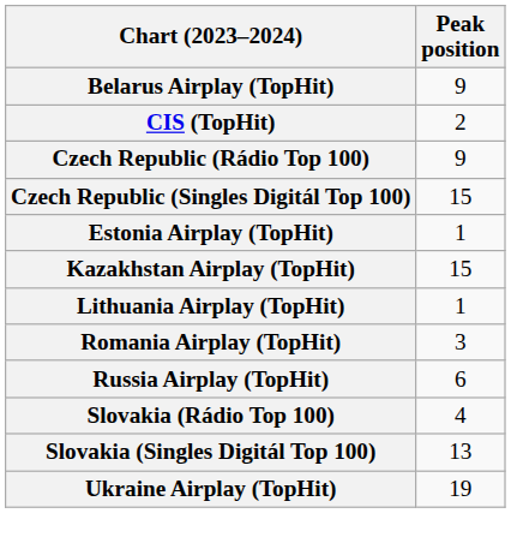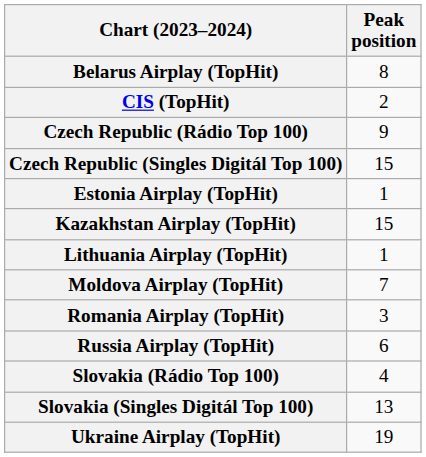 <table class="wikitable sortable plainrowheaders" style="text-align:center">
 <tr>
 <th scope="col">Chart (2023–2024)</th>
 <th scope="col">Peak<br>position</th>
 </tr>
 <tr>
 <th scope="row">Belarus Airplay (TopHit)</th>
-<td>9</td>
+<td>8</td>
 </tr>
 <tr>
 <th scope="row"><a href='#'>CIS</a> (TopHit)</th>
 <td>2</td>
 </tr>
 <tr>
 <th scope="row">Czech Republic (Rádio Top 100)</th>
 <td>9</td>
 </tr>
 <tr>
 <th scope="row">Czech Republic (Singles Digitál Top 100)</th>
 <td>15</td>
 </tr>
 <tr>
 <th scope="row">Estonia Airplay (TopHit)</th>
 <td>1</td>
 </tr>
 <tr>
 <th scope="row">Kazakhstan Airplay (TopHit)</th>
 <td>15</td>
 </tr>
 <tr>
 <th scope="row">Lithuania Airplay (TopHit)</th>
 <td>1</td>
 </tr>
 <tr>
+<th scope="row">Moldova Airplay (TopHit)</th>
+<td>7</td>
+</tr>
+<tr>
 <th scope="row">Romania Airplay (TopHit)</th>
 <td>3</td>
 </tr>
 <tr>
 <th scope="row">Russia Airplay (TopHit)</th>
 <td>6</td>
 </tr>
 <tr>
 <th scope="row">Slovakia (Rádio Top 100)</th>
 <td>4</td>
 </tr>
 <tr>
 <th scope="row">Slovakia (Singles Digitál Top 100)</th>
 <td>13</td>
 </tr>
 <tr>
 <th scope="row">Ukraine Airplay (TopHit)</th>
 <td>19</td>
 </tr>
 </table>
